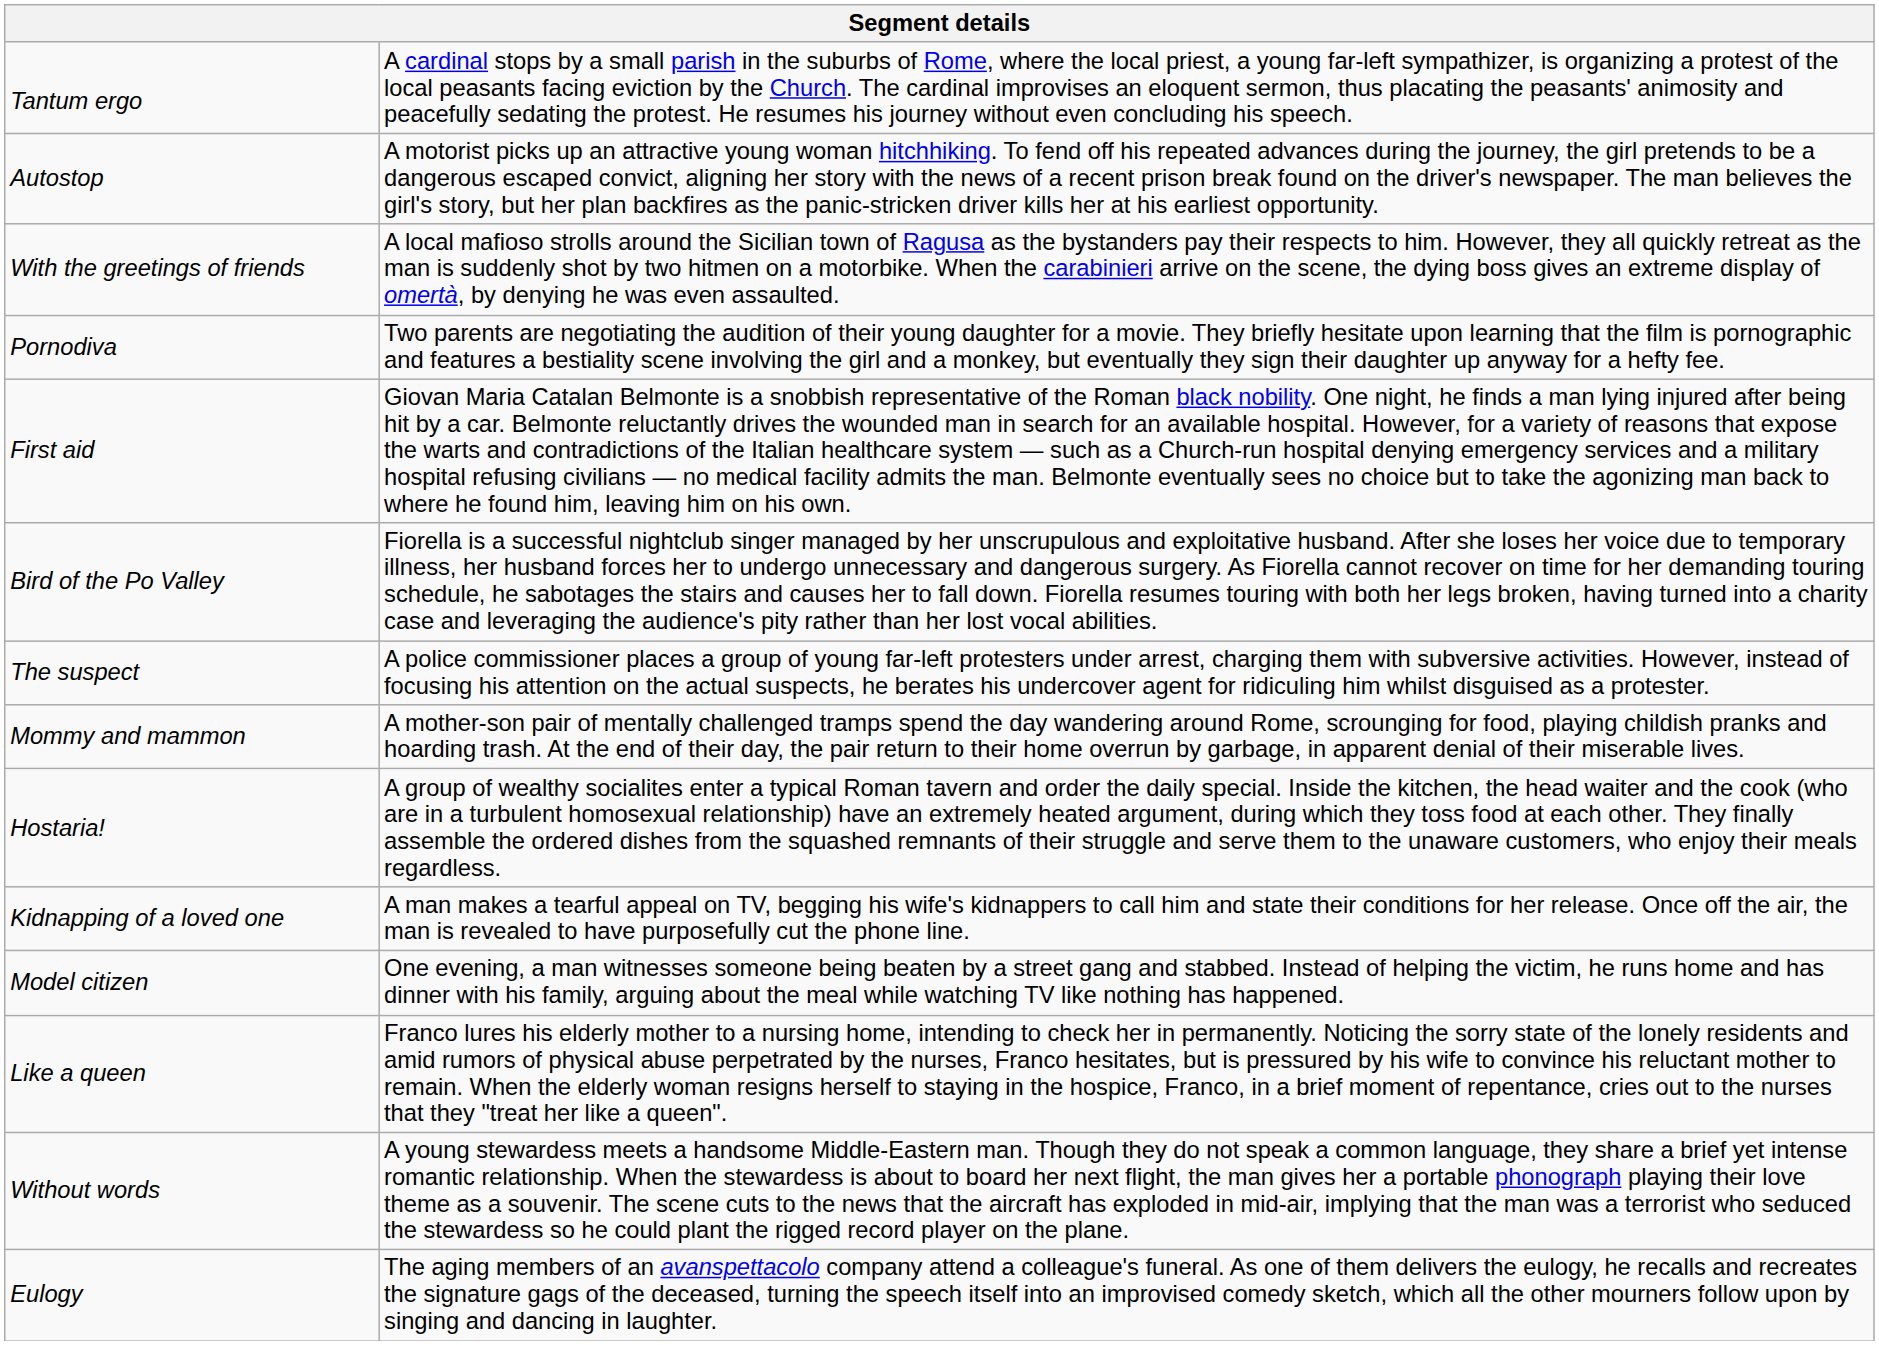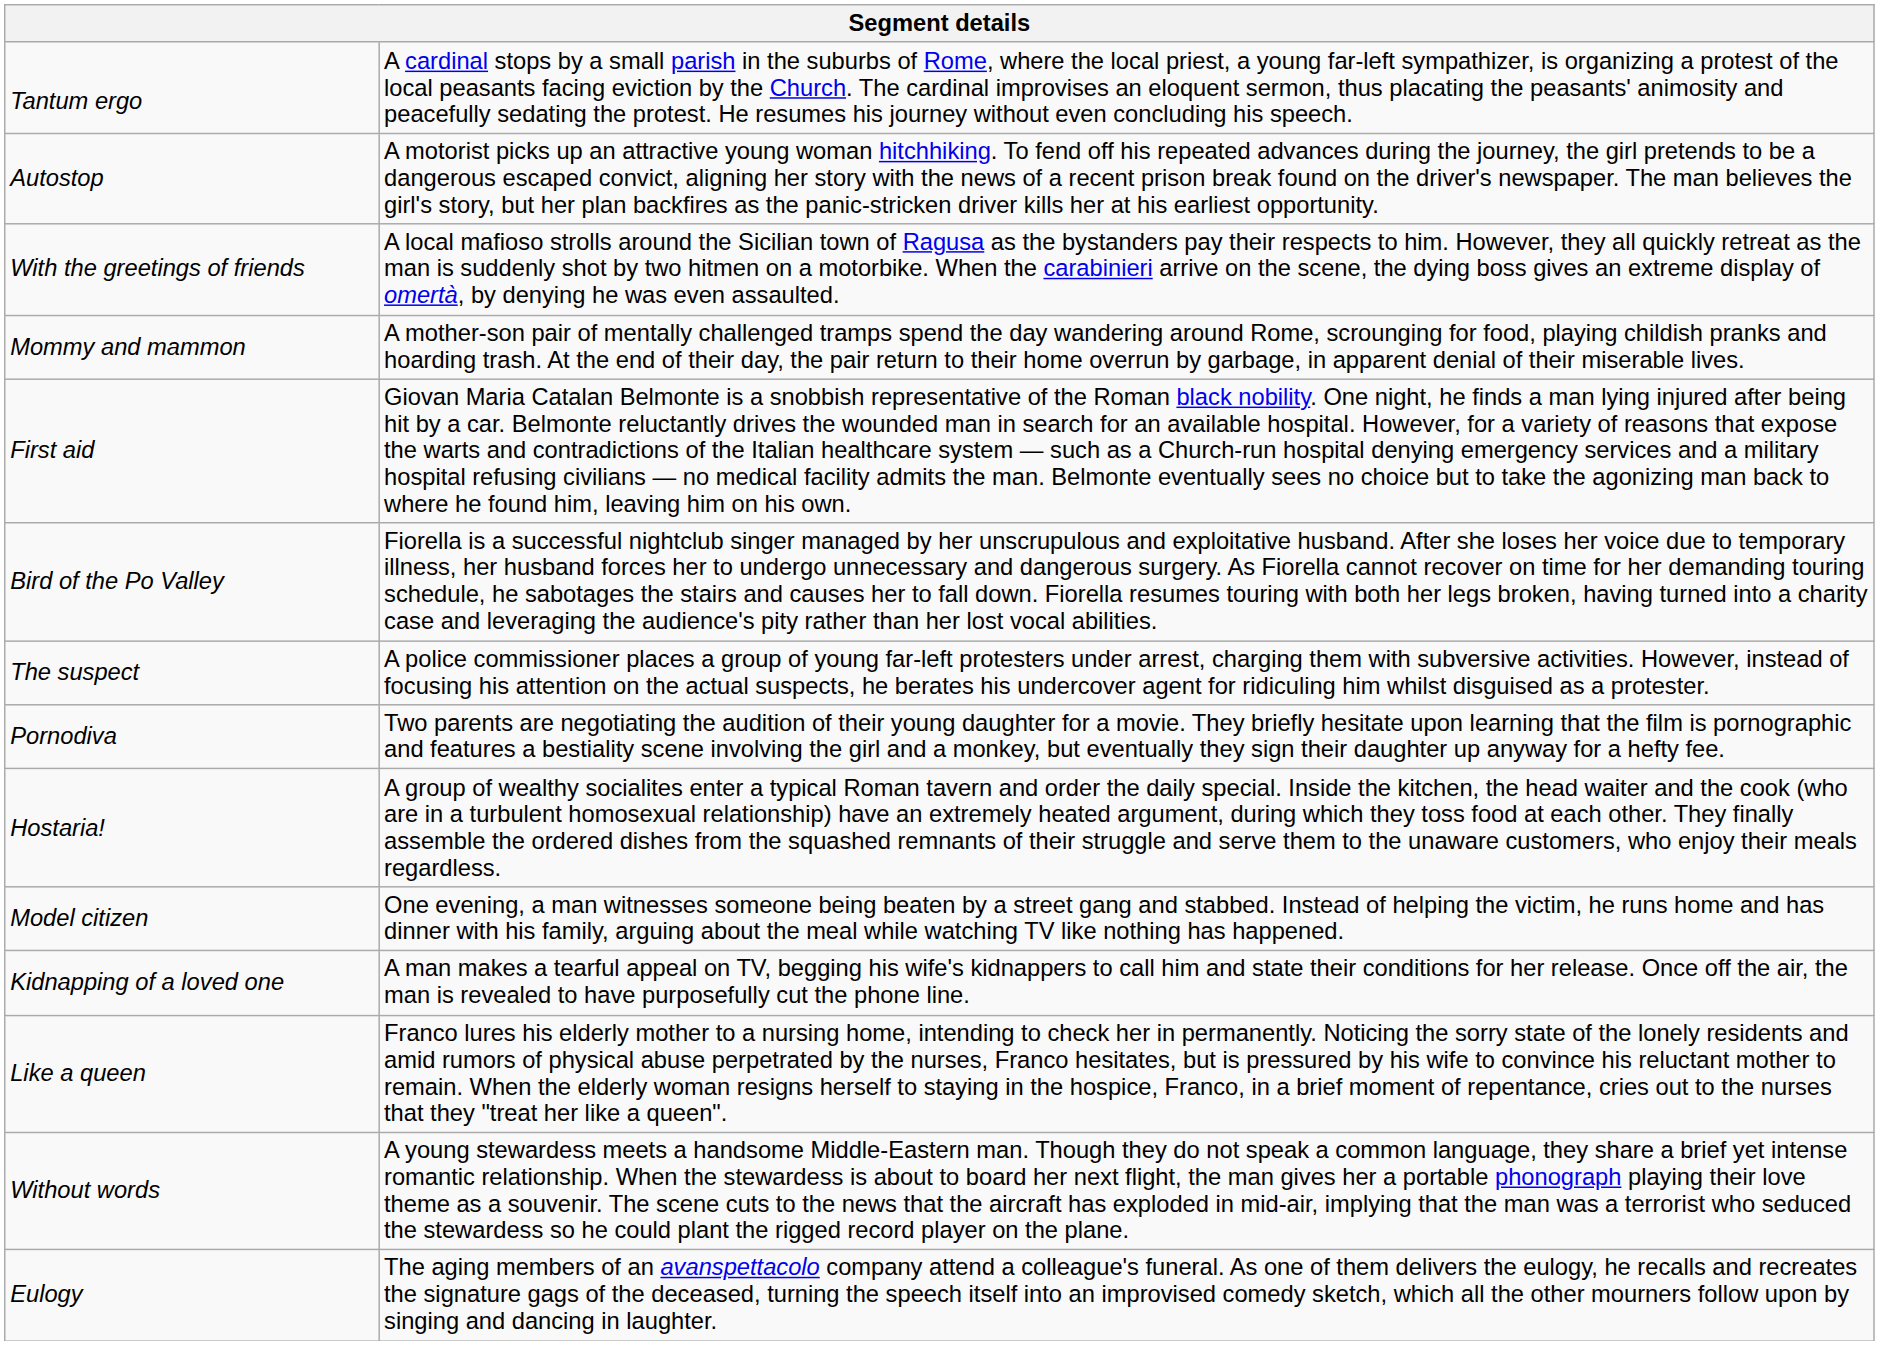 <table class="wikitable" width=100%>
 <tr>
 <th colspan=2>Segment details</th>
 </tr>
 <tr>
 <td width=20%><br><em>Tantum ergo</em></td>
 <td>A <a href='#'>cardinal</a> stops by a small <a href='#'>parish</a> in the suburbs of <a href='#'>Rome</a>, where the local priest, a young far-left sympathizer, is organizing a protest of the local peasants facing eviction by the <a href='#'>Church</a>. The cardinal improvises an eloquent sermon, thus placating the peasants' animosity and peacefully sedating the protest. He resumes his journey without even concluding his speech.</td>
 </tr>
 <tr>
 <td><em>Autostop</em></td>
 <td>A motorist picks up an attractive young woman <a href='#'>hitchhiking</a>. To fend off his repeated advances during the journey, the girl pretends to be a dangerous escaped convict, aligning her story with the news of a recent prison break found on the driver's newspaper. The man believes the girl's story, but her plan backfires as the panic-stricken driver kills her at his earliest opportunity.</td>
 </tr>
 <tr>
 <td><em>With the greetings of friends</em></td>
 <td>A local mafioso strolls around the Sicilian town of <a href='#'>Ragusa</a> as the bystanders pay their respects to him. However, they all quickly retreat as the man is suddenly shot by two hitmen on a motorbike. When the <a href='#'>carabinieri</a> arrive on the scene, the dying boss gives an extreme display of <em><a href='#'>omertà</a></em>, by denying he was even assaulted.</td>
 </tr>
 <tr>
-<td><em>Pornodiva</em></td>
-<td>Two parents are negotiating the audition of their young daughter for a movie. They briefly hesitate upon learning that the film is pornographic and features a bestiality scene involving the girl and a monkey, but eventually they sign their daughter up anyway for a hefty fee.</td>
+<td><em>Mommy and mammon</em></td>
+<td>A mother-son pair of mentally challenged tramps spend the day wandering around Rome, scrounging for food, playing childish pranks and hoarding trash. At the end of their day, the pair return to their home overrun by garbage, in apparent denial of their miserable lives.</td>
 </tr>
 <tr>
 <td><em>First aid</em></td>
 <td>Giovan Maria Catalan Belmonte is a snobbish representative of the Roman <a href='#'>black nobility</a>. One night, he finds a man lying injured after being hit by a car. Belmonte reluctantly drives the wounded man in search for an available hospital. However, for a variety of reasons that expose the warts and contradictions of the Italian healthcare system — such as a Church-run hospital denying emergency services and a military hospital refusing civilians — no medical facility admits the man. Belmonte eventually sees no choice but to take the agonizing man back to where he found him, leaving him on his own.</td>
 </tr>
 <tr>
 <td><em>Bird of the Po Valley</em></td>
 <td>Fiorella is a successful nightclub singer managed by her unscrupulous and exploitative husband. After she loses her voice due to temporary illness, her husband forces her to undergo unnecessary and dangerous surgery. As Fiorella cannot recover on time for her demanding touring schedule, he sabotages the stairs and causes her to fall down. Fiorella resumes touring with both her legs broken, having turned into a charity case and leveraging the audience's pity rather than her lost vocal abilities.</td>
 </tr>
 <tr>
 <td><em>The suspect</em></td>
 <td>A police commissioner places a group of young far-left protesters under arrest, charging them with subversive activities. However, instead of focusing his attention on the actual suspects, he berates his undercover agent for ridiculing him whilst disguised as a protester.</td>
 </tr>
 <tr>
-<td><em>Mommy and mammon</em></td>
-<td>A mother-son pair of mentally challenged tramps spend the day wandering around Rome, scrounging for food, playing childish pranks and hoarding trash. At the end of their day, the pair return to their home overrun by garbage, in apparent denial of their miserable lives.</td>
+<td><em>Pornodiva</em></td>
+<td>Two parents are negotiating the audition of their young daughter for a movie. They briefly hesitate upon learning that the film is pornographic and features a bestiality scene involving the girl and a monkey, but eventually they sign their daughter up anyway for a hefty fee.</td>
 </tr>
 <tr>
 <td><em>Hostaria!</em></td>
 <td>A group of wealthy socialites enter a typical Roman tavern and order the daily special. Inside the kitchen, the head waiter and the cook (who are in a turbulent homosexual relationship) have an extremely heated argument, during which they toss food at each other. They finally assemble the ordered dishes from the squashed remnants of their struggle and serve them to the unaware customers, who enjoy their meals regardless.</td>
 </tr>
 <tr>
+<td><em>Model citizen</em></td>
+<td>One evening, a man witnesses someone being beaten by a street gang and stabbed. Instead of helping the victim, he runs home and has dinner with his family, arguing about the meal while watching TV like nothing has happened.</td>
+</tr>
+<tr>
 <td><em>Kidnapping of a loved one</em></td>
 <td>A man makes a tearful appeal on TV, begging his wife's kidnappers to call him and state their conditions for her release. Once off the air, the man is revealed to have purposefully cut the phone line.</td>
-</tr>
-<tr>
-<td><em>Model citizen</em></td>
-<td>One evening, a man witnesses someone being beaten by a street gang and stabbed. Instead of helping the victim, he runs home and has dinner with his family, arguing about the meal while watching TV like nothing has happened.</td>
 </tr>
 <tr>
 <td><em>Like a queen</em></td>
 <td>Franco lures his elderly mother to a nursing home, intending to check her in permanently. Noticing the sorry state of the lonely residents and amid rumors of physical abuse perpetrated by the nurses, Franco hesitates, but is pressured by his wife to convince his reluctant mother to remain. When the elderly woman resigns herself to staying in the hospice, Franco, in a brief moment of repentance, cries out to the nurses that they "treat her like a queen".</td>
 </tr>
 <tr>
 <td><em>Without words</em></td>
 <td>A young stewardess meets a handsome Middle-Eastern man. Though they do not speak a common language, they share a brief yet intense romantic relationship. When the stewardess is about to board her next flight, the man gives her a portable <a href='#'>phonograph</a> playing their love theme as a souvenir. The scene cuts to the news that the aircraft has exploded in mid-air, implying that the man was a terrorist who seduced the stewardess so he could plant the rigged record player on the plane.</td>
 </tr>
 <tr>
 <td><em>Eulogy</em></td>
 <td>The aging members of an <em><a href='#'>avanspettacolo</a></em> company attend a colleague's funeral. As one of them delivers the eulogy, he recalls and recreates the signature gags of the deceased, turning the speech itself into an improvised comedy sketch, which all the other mourners follow upon by singing and dancing in laughter.</td>
 </tr>
 </table>
